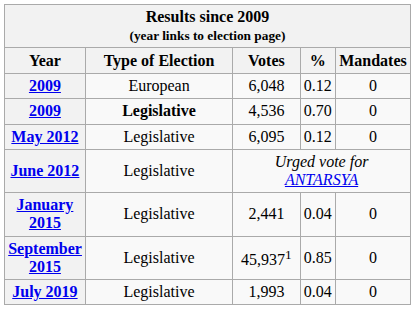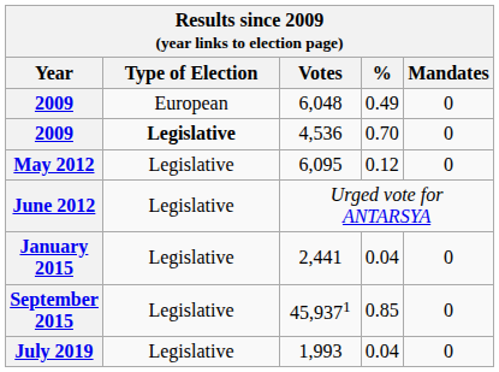 <table class="wikitable">
 <tr>
 <th colspan="9"><strong>Results since 2009<br><small>(year links to election page)</small></strong></th>
 </tr>
 <tr>
 <th style="width: 20px">Year</th>
 <th style="width:140px">Type of Election</th>
 <th style="width: 60px">Votes</th>
 <th style="width: 20px">%</th>
 <th style="width: 20px">Mandates</th>
 </tr>
 <tr>
 <th><a href='#'>2009</a></th>
 <td style="text-align:center">European</td>
 <td style="text-align:center">6,048</td>
-<td style="text-align:center">0.12</td>
+<td style="text-align:center">0.49</td>
 <td style="text-align:center">0</td>
 </tr>
 <tr>
 </tr>
 <tr>
 <th><a href='#'>2009</a></th>
 <td style="text-align:center"><strong>Legislative</strong></td>
 <td style="text-align:center">4,536</td>
 <td style="text-align:center">0.70</td>
 <td style="text-align:center">0</td>
 </tr>
 <tr>
 <th><a href='#'>May 2012</a></th>
 <td style="text-align:center">Legislative</td>
 <td style="text-align:center">6,095</td>
 <td style="text-align:center">0.12</td>
 <td style="text-align:center">0</td>
 </tr>
 <tr>
 <th><a href='#'>June 2012</a></th>
 <td style="text-align:center">Legislative</td>
 <td colspan=4 align=center><em>Urged vote for <a href='#'>ANTARSYA</a></em></td>
 </tr>
 <tr>
 <th><a href='#'>January 2015</a></th>
 <td style="text-align:center">Legislative</td>
 <td style="text-align:center">2,441</td>
 <td style="text-align:center">0.04</td>
 <td style="text-align:center">0</td>
 </tr>
 <tr>
 <th><a href='#'>September 2015</a></th>
 <td style="text-align:center">Legislative</td>
 <td style="text-align:center">45,937<sup>1</sup></td>
 <td style="text-align:center">0.85</td>
 <td style="text-align:center">0</td>
 </tr>
 <tr>
 <th><a href='#'>July 2019</a></th>
 <td style="text-align:center">Legislative</td>
 <td style="text-align:center">1,993</td>
 <td style="text-align:center">0.04</td>
 <td style="text-align:center">0</td>
 </tr>
 </table>
